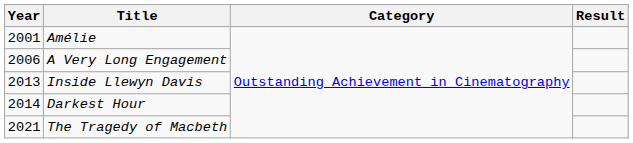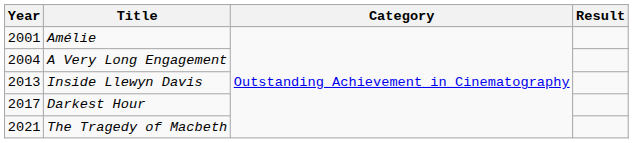 <table class="wikitable">
 <tr>
 <th>Year</th>
 <th>Title</th>
 <th>Category</th>
 <th>Result</th>
 </tr>
 <tr>
 <td>2001</td>
 <td><em>Amélie</em></td>
 <td rowspan=5><a href='#'>Outstanding Achievement in Cinematography</a></td>
 <td></td>
 </tr>
 <tr>
-<td>2006</td>
+<td>2004</td>
 <td><em>A Very Long Engagement</em></td>
 <td></td>
 </tr>
 <tr>
 <td>2013</td>
 <td><em>Inside Llewyn Davis</em></td>
 <td></td>
 </tr>
 <tr>
-<td>2014</td>
+<td>2017</td>
 <td><em>Darkest Hour</em></td>
 <td></td>
 </tr>
 <tr>
 <td>2021</td>
 <td><em>The Tragedy of Macbeth</em></td>
 <td></td>
 </tr>
 </table>
